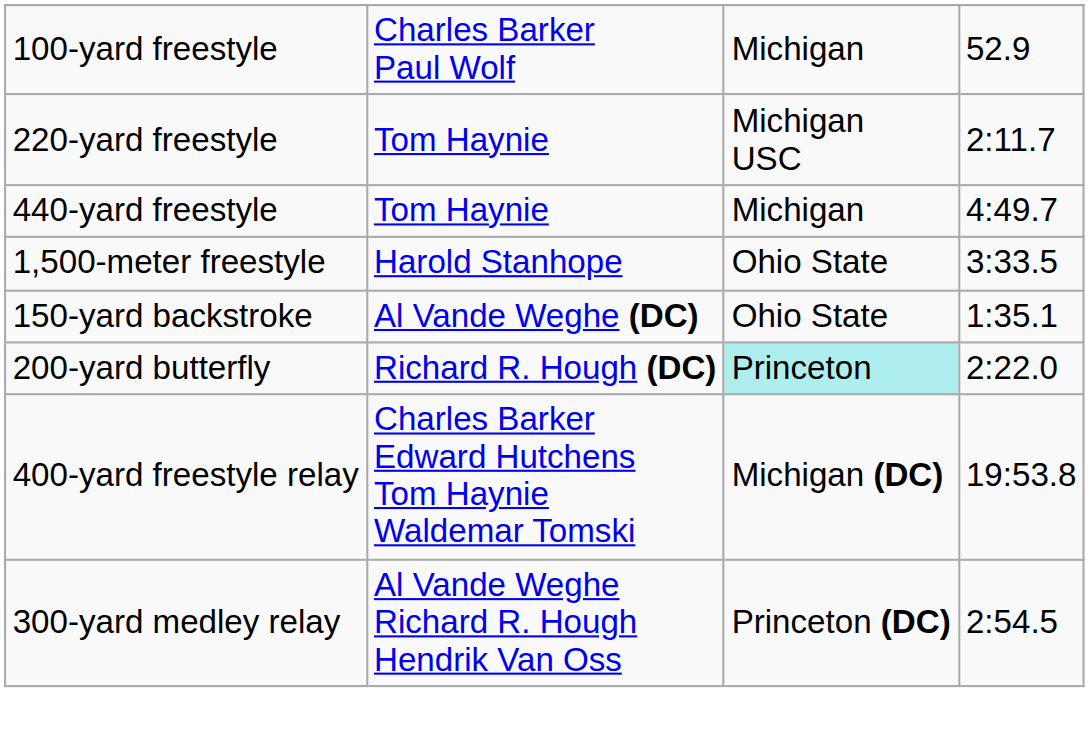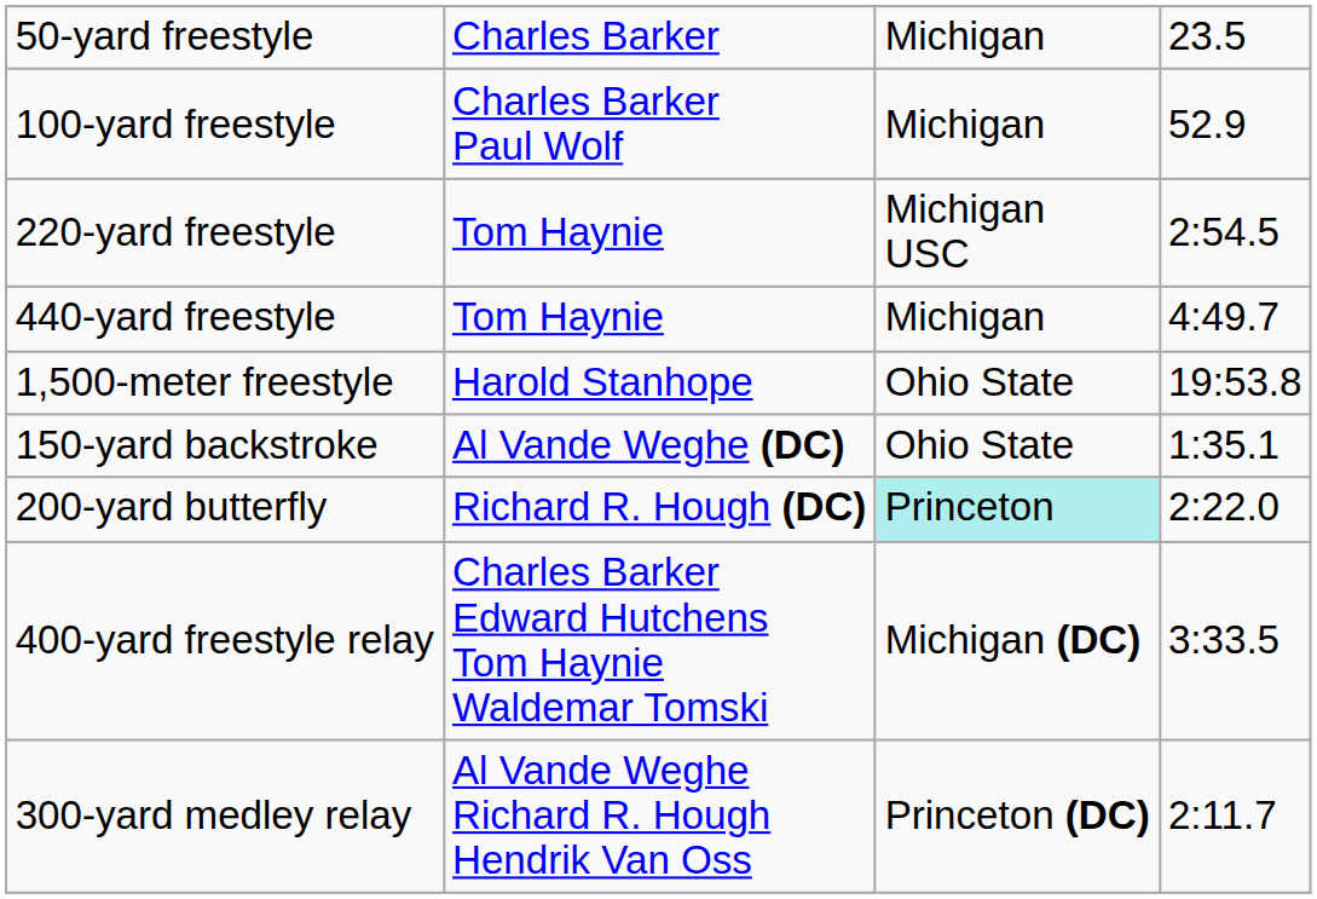 <table class="wikitable sortable" style="text-align:left">
 <tr>
+</tr>
+<tr>
+<td>50-yard freestyle</td>
+<td><a href='#'>Charles Barker</a></td>
+<td>Michigan</td>
+<td>23.5</td>
 </tr>
 <tr>
 <td>100-yard freestyle</td>
 <td><a href='#'>Charles Barker</a><br><a href='#'>Paul Wolf</a></td>
 <td>Michigan</td>
 <td>52.9</td>
 </tr>
 <tr>
 <td>220-yard freestyle</td>
 <td><a href='#'>Tom Haynie</a></td>
 <td>Michigan<br>USC</td>
-<td>2:11.7</td>
+<td>2:54.5</td>
 </tr>
 <tr>
 <td>440-yard freestyle</td>
 <td><a href='#'>Tom Haynie</a></td>
 <td>Michigan</td>
 <td>4:49.7</td>
 </tr>
 <tr>
 <td>1,500-meter freestyle</td>
 <td><a href='#'>Harold Stanhope</a></td>
 <td>Ohio State</td>
-<td>3:33.5</td>
+<td>19:53.8</td>
 </tr>
 <tr>
 <td>150-yard backstroke</td>
 <td><a href='#'>Al Vande Weghe</a> <strong>(DC)</strong></td>
 <td>Ohio State</td>
 <td>1:35.1</td>
 </tr>
 <tr>
 <td>200-yard butterfly</td>
 <td><a href='#'>Richard R. Hough</a> <strong>(DC)</strong></td>
 <td style="background: paleturquoise;">Princeton</td>
 <td>2:22.0</td>
 </tr>
 <tr>
 <td>400-yard freestyle relay</td>
 <td><a href='#'>Charles Barker</a><br><a href='#'>Edward Hutchens</a><br><a href='#'>Tom Haynie</a><br><a href='#'>Waldemar Tomski</a></td>
 <td>Michigan <strong>(DC)</strong></td>
-<td>19:53.8</td>
+<td>3:33.5</td>
 </tr>
 <tr>
 <td>300-yard medley relay</td>
 <td><a href='#'>Al Vande Weghe</a><br><a href='#'>Richard R. Hough</a><br><a href='#'>Hendrik Van Oss</a></td>
 <td>Princeton <strong>(DC)</strong></td>
-<td>2:54.5</td>
+<td>2:11.7</td>
 </tr>
 </table>
